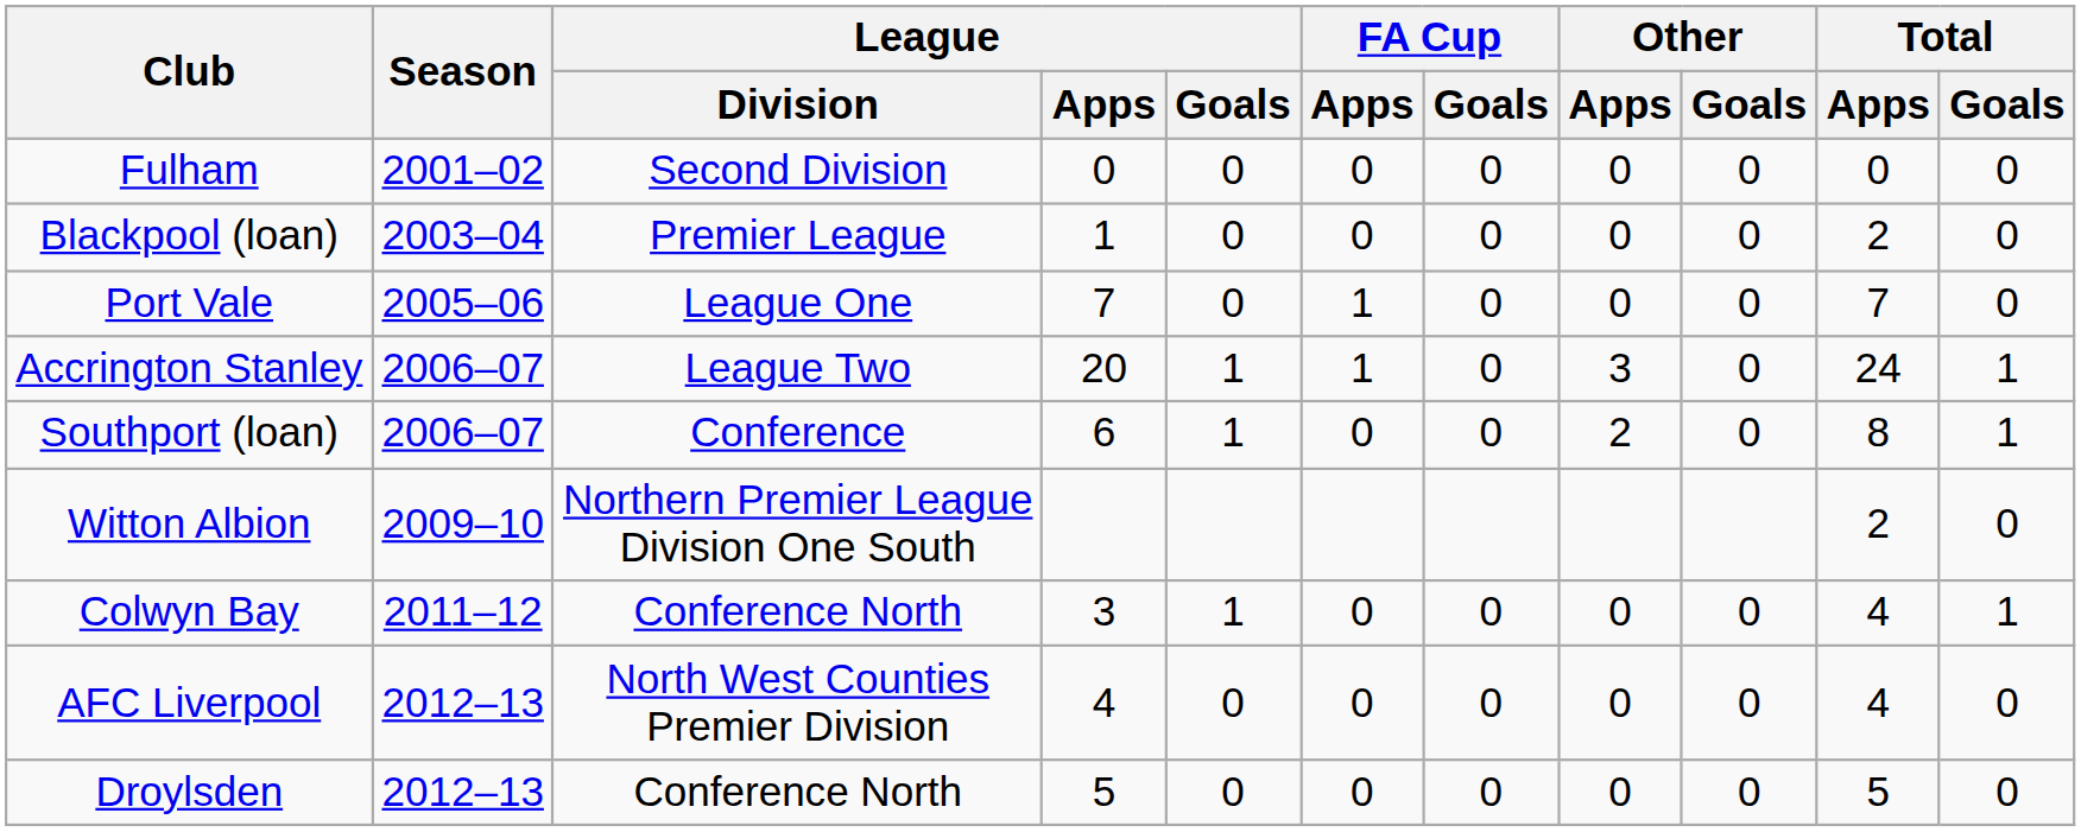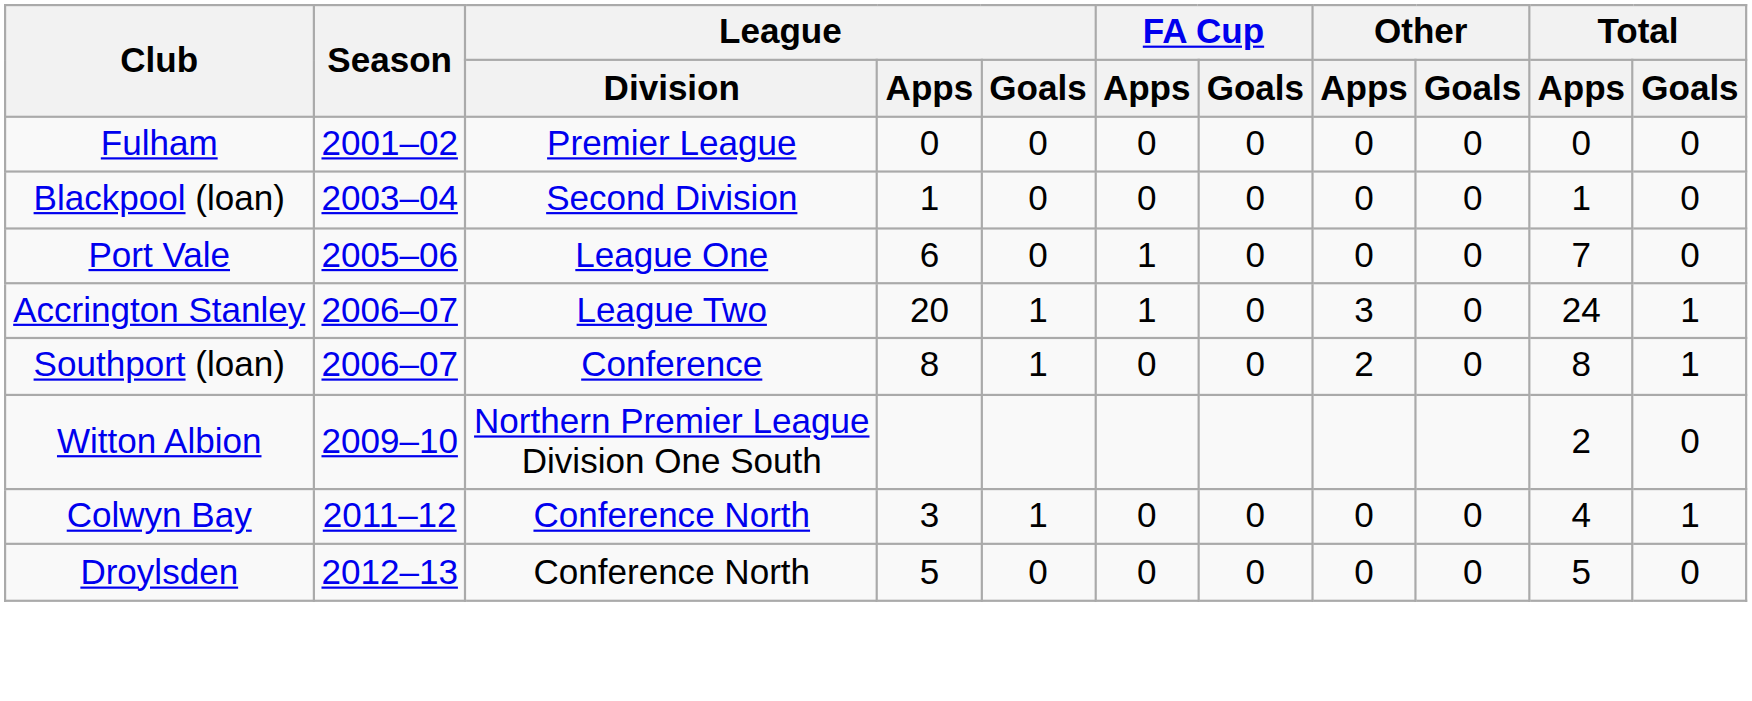 <table class="wikitable" style="text-align:center">
 <tr>
 <th rowspan="2">Club</th>
 <th rowspan="2">Season</th>
 <th colspan="3">League</th>
 <th colspan="2"><a href='#'>FA Cup</a></th>
 <th colspan="2">Other</th>
 <th colspan="2">Total</th>
 </tr>
 <tr>
 <th>Division</th>
 <th>Apps</th>
 <th>Goals</th>
 <th>Apps</th>
 <th>Goals</th>
 <th>Apps</th>
 <th>Goals</th>
 <th>Apps</th>
 <th>Goals</th>
 </tr>
 <tr>
 <td><a href='#'>Fulham</a></td>
 <td><a href='#'>2001–02</a></td>
-<td><a href='#'>Second Division</a></td>
+<td><a href='#'>Premier League</a></td>
 <td>0</td>
 <td>0</td>
 <td>0</td>
 <td>0</td>
 <td>0</td>
 <td>0</td>
 <td>0</td>
 <td>0</td>
 </tr>
 <tr>
 <td><a href='#'>Blackpool</a> (loan)</td>
 <td><a href='#'>2003–04</a></td>
-<td><a href='#'>Premier League</a></td>
+<td><a href='#'>Second Division</a></td>
 <td>1</td>
 <td>0</td>
 <td>0</td>
 <td>0</td>
 <td>0</td>
 <td>0</td>
-<td>2</td>
+<td>1</td>
 <td>0</td>
 </tr>
 <tr>
 <td><a href='#'>Port Vale</a></td>
 <td><a href='#'>2005–06</a></td>
 <td><a href='#'>League One</a></td>
-<td>7</td>
+<td>6</td>
 <td>0</td>
 <td>1</td>
 <td>0</td>
 <td>0</td>
 <td>0</td>
 <td>7</td>
 <td>0</td>
 </tr>
 <tr>
 <td><a href='#'>Accrington Stanley</a></td>
 <td><a href='#'>2006–07</a></td>
 <td><a href='#'>League Two</a></td>
 <td>20</td>
 <td>1</td>
 <td>1</td>
 <td>0</td>
 <td>3</td>
 <td>0</td>
 <td>24</td>
 <td>1</td>
 </tr>
 <tr>
 <td><a href='#'>Southport</a> (loan)</td>
 <td><a href='#'>2006–07</a></td>
 <td><a href='#'>Conference</a></td>
-<td>6</td>
+<td>8</td>
 <td>1</td>
 <td>0</td>
 <td>0</td>
 <td>2</td>
 <td>0</td>
 <td>8</td>
 <td>1</td>
 </tr>
 <tr>
 <td><a href='#'>Witton Albion</a></td>
 <td><a href='#'>2009–10</a></td>
 <td><a href='#'>Northern Premier League</a><br>Division One South</td>
 <td></td>
 <td></td>
 <td></td>
 <td></td>
 <td></td>
 <td></td>
 <td>2</td>
 <td>0</td>
 </tr>
 <tr>
 <td><a href='#'>Colwyn Bay</a></td>
 <td><a href='#'>2011–12</a></td>
 <td><a href='#'>Conference North</a></td>
 <td>3</td>
 <td>1</td>
 <td>0</td>
 <td>0</td>
 <td>0</td>
 <td>0</td>
 <td>4</td>
 <td>1</td>
 </tr>
 <tr>
-<td><a href='#'>AFC Liverpool</a></td>
-<td><a href='#'>2012–13</a></td>
-<td><a href='#'>North West Counties</a><br>Premier Division</td>
-<td>4</td>
-<td>0</td>
-<td>0</td>
-<td>0</td>
-<td>0</td>
-<td>0</td>
-<td>4</td>
-<td>0</td>
-</tr>
-<tr>
 <td><a href='#'>Droylsden</a></td>
 <td><a href='#'>2012–13</a></td>
 <td>Conference North</td>
 <td>5</td>
 <td>0</td>
 <td>0</td>
 <td>0</td>
 <td>0</td>
 <td>0</td>
 <td>5</td>
 <td>0</td>
 </tr>
 </table>
